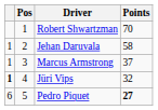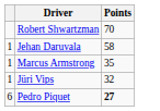 <table class="wikitable" style="font-size: 85%;">
 <tr>
 <th></th>
-<th>Pos</th>
 <th>Driver</th>
 <th>Points</th>
 </tr>
 <tr>
 <td align="left"></td>
-<td align="center">1</td>
 <td> <a href='#'>Robert Shwartzman</a></td>
 <td>70</td>
 </tr>
 <tr>
 <td align="left"> 1</td>
-<td align="center">2</td>
 <td> <a href='#'>Jehan Daruvala</a></td>
 <td>58</td>
 </tr>
 <tr>
 <td align="left"> 1</td>
-<td align="center">3</td>
 <td> <a href='#'>Marcus Armstrong</a></td>
-<td>37</td>
+<td>35</td>
 </tr>
 <tr>
-<td align="left"><strong> 1</strong></td>
-<td align="center">4</td>
+<td align="left"> 1</td>
 <td> <a href='#'>Jüri Vips</a></td>
 <td>32</td>
 </tr>
 <tr>
 <td align="left"> 6</td>
-<td align="center">5</td>
 <td> <a href='#'>Pedro Piquet</a></td>
 <td><strong>27</strong></td>
 </tr>
 </table>
